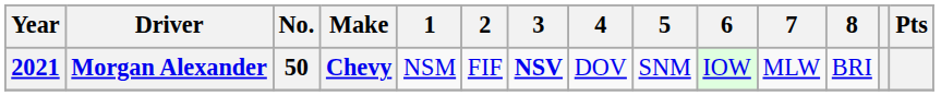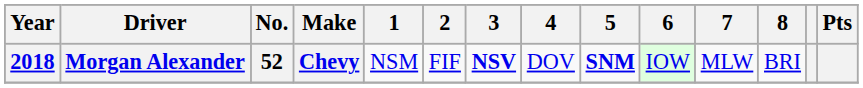 <table class="wikitable" style="text-align:center; font-size:75%">
 <tr>
 <th>Year</th>
 <th>Driver</th>
 <th>No.</th>
 <th>Make</th>
 <th>1</th>
 <th>2</th>
 <th>3</th>
 <th>4</th>
 <th>5</th>
 <th>6</th>
 <th>7</th>
 <th>8</th>
 <th></th>
 <th>Pts</th>
 </tr>
 <tr>
-<th><a href='#'>2021</a></th>
+<th><a href='#'>2018</a></th>
 <th><a href='#'>Morgan Alexander</a></th>
-<th>50</th>
+<th>52</th>
 <th><a href='#'>Chevy</a></th>
 <td><a href='#'>NSM</a></td>
 <td><a href='#'>FIF</a></td>
 <td><strong><a href='#'>NSV</a></strong></td>
 <td><a href='#'>DOV</a></td>
-<td><a href='#'>SNM</a></td>
+<td><strong><a href='#'>SNM</a></strong></td>
 <td style="background:#DFFFDF;"><a href='#'>IOW</a><br></td>
 <td><a href='#'>MLW</a></td>
 <td><a href='#'>BRI</a></td>
 <th></th>
 <th></th>
 </tr>
 <tr>
 </tr>
 </table>
